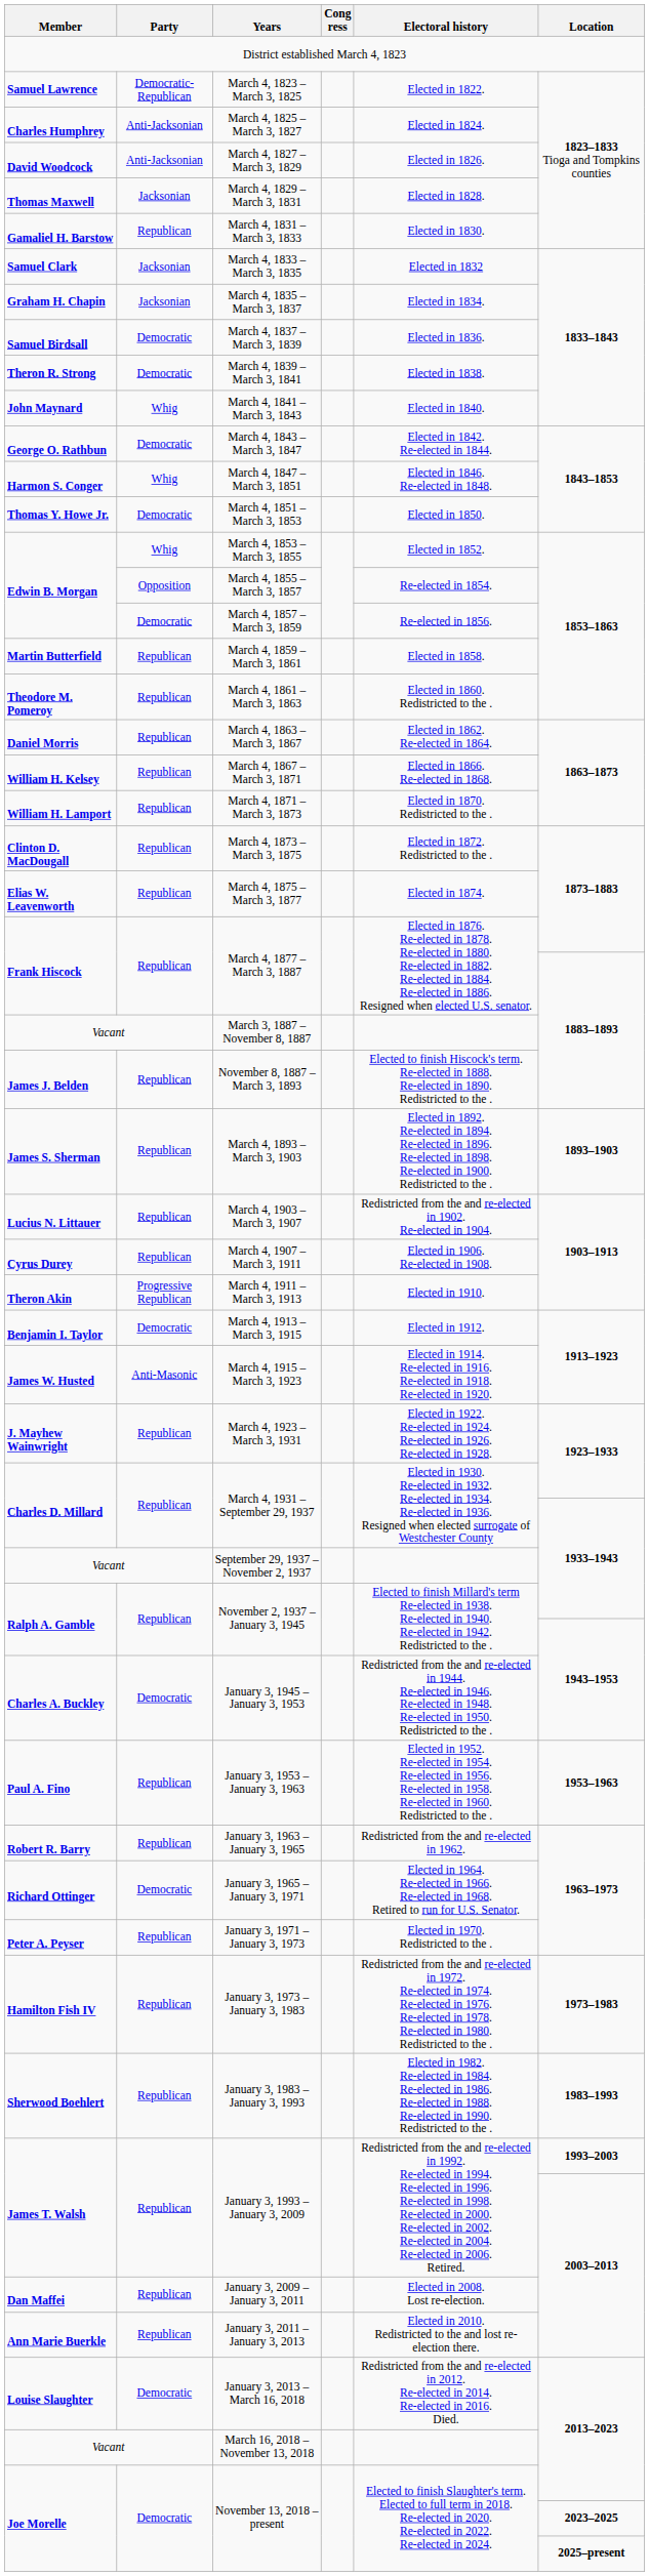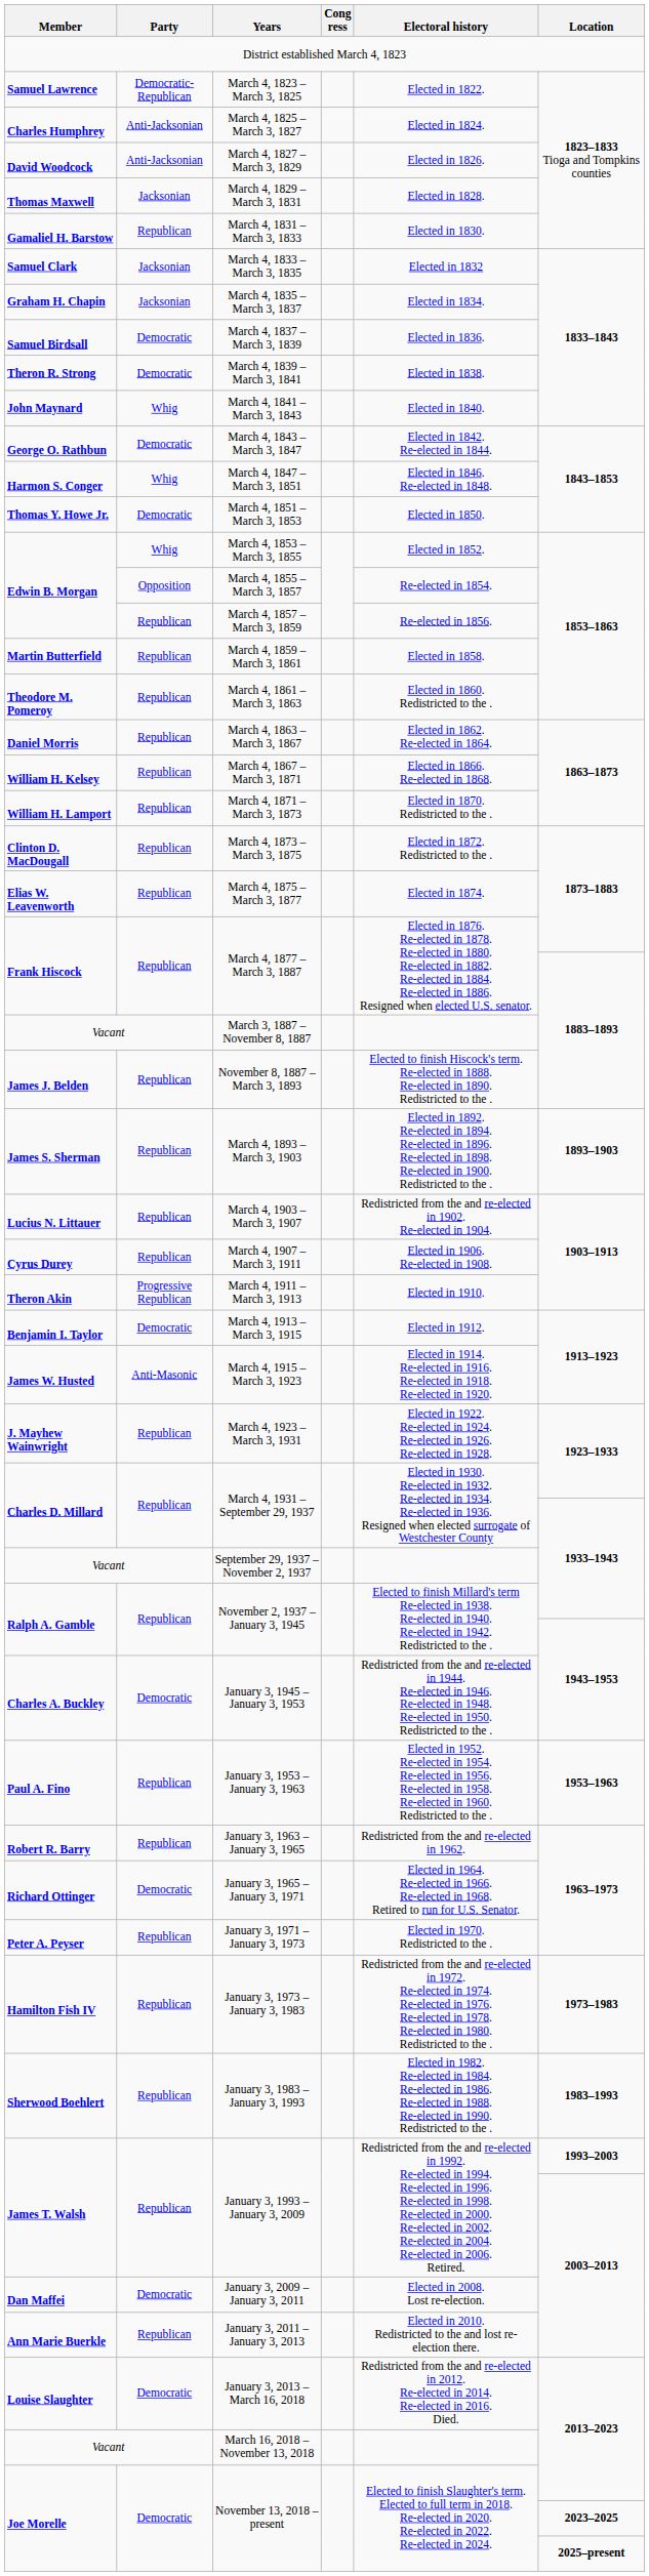 <table class=wikitable style="text-align:center">
 <tr valign=bottom>
 <th>Member</th>
 <th>Party</th>
 <th>Years</th>
 <th>Cong<br>ress</th>
 <th>Electoral history</th>
 <th>Location</th>
 </tr>
 <tr style="height:3em">
 <td colspan=6>District established March 4, 1823</td>
 </tr>
 <tr style="height:3em">
 <td align=left><strong><a href='#'>Samuel Lawrence</a></strong><br></td>
 <td><a href='#'>Democratic-Republican</a></td>
 <td nowrap>March 4, 1823 –<br>March 3, 1825</td>
 <td></td>
 <td><a href='#'>Elected in 1822</a>.<br></td>
 <td rowspan=5><strong>1823–1833</strong><br>Tioga and Tompkins counties</td>
 </tr>
 <tr style="height:3em">
 <td align=left><br><strong><a href='#'>Charles Humphrey</a></strong><br></td>
 <td><a href='#'>Anti-Jacksonian</a></td>
 <td nowrap>March 4, 1825 –<br>March 3, 1827</td>
 <td></td>
 <td><a href='#'>Elected in 1824</a>.<br></td>
 </tr>
 <tr style="height:3em">
 <td align=left><br><strong><a href='#'>David Woodcock</a></strong><br></td>
 <td><a href='#'>Anti-Jacksonian</a></td>
 <td nowrap>March 4, 1827 –<br>March 3, 1829</td>
 <td></td>
 <td><a href='#'>Elected in 1826</a>.<br></td>
 </tr>
 <tr style="height:3em">
 <td align=left><br><strong><a href='#'>Thomas Maxwell</a></strong><br></td>
 <td><a href='#'>Jacksonian</a></td>
 <td nowrap>March 4, 1829 –<br>March 3, 1831</td>
 <td></td>
 <td><a href='#'>Elected in 1828</a>.<br></td>
 </tr>
 <tr style="height:3em">
 <td align=left><br><strong><a href='#'>Gamaliel H. Barstow</a></strong><br></td>
 <td><a href='#'>Republican</a></td>
 <td nowrap>March 4, 1831 –<br>March 3, 1833</td>
 <td></td>
 <td><a href='#'>Elected in 1830</a>.<br></td>
 </tr>
 <tr style="height:3em">
 <td align=left><strong><a href='#'>Samuel Clark</a></strong><br></td>
 <td><a href='#'>Jacksonian</a></td>
 <td nowrap>March 4, 1833 –<br>March 3, 1835</td>
 <td></td>
 <td><a href='#'>Elected in 1832</a><br></td>
 <td rowspan=5><strong>1833–1843</strong><br></td>
 </tr>
 <tr style="height:3em">
 <td align=left><strong><a href='#'>Graham H. Chapin</a></strong><br></td>
 <td><a href='#'>Jacksonian</a></td>
 <td nowrap>March 4, 1835 –<br>March 3, 1837</td>
 <td></td>
 <td><a href='#'>Elected in 1834</a>.<br></td>
 </tr>
 <tr style="height:3em">
 <td align=left><br><strong><a href='#'>Samuel Birdsall</a></strong><br></td>
 <td><a href='#'>Democratic</a></td>
 <td nowrap>March 4, 1837 –<br>March 3, 1839</td>
 <td></td>
 <td><a href='#'>Elected in 1836</a>.<br></td>
 </tr>
 <tr style="height:3em">
 <td align=left><strong><a href='#'>Theron R. Strong</a></strong><br></td>
 <td><a href='#'>Democratic</a></td>
 <td nowrap>March 4, 1839 –<br>March 3, 1841</td>
 <td></td>
 <td><a href='#'>Elected in 1838</a>.<br></td>
 </tr>
 <tr style="height:3em">
 <td align=left><strong><a href='#'>John Maynard</a></strong><br></td>
 <td><a href='#'>Whig</a></td>
 <td nowrap>March 4, 1841 –<br>March 3, 1843</td>
 <td></td>
 <td><a href='#'>Elected in 1840</a>.<br></td>
 </tr>
 <tr style="height:3em">
 <td align=left><br><strong><a href='#'>George O. Rathbun</a></strong><br></td>
 <td><a href='#'>Democratic</a></td>
 <td nowrap>March 4, 1843 –<br>March 3, 1847</td>
 <td></td>
 <td><a href='#'>Elected in 1842</a>.<br><a href='#'>Re-elected in 1844</a>.<br></td>
 <td rowspan=3><strong>1843–1853</strong><br></td>
 </tr>
 <tr style="height:3em">
 <td align=left><br><strong><a href='#'>Harmon S. Conger</a></strong><br></td>
 <td><a href='#'>Whig</a></td>
 <td nowrap>March 4, 1847 –<br>March 3, 1851</td>
 <td></td>
 <td><a href='#'>Elected in 1846</a>.<br><a href='#'>Re-elected in 1848</a>.<br></td>
 </tr>
 <tr style="height:3em">
 <td align=left><strong><a href='#'>Thomas Y. Howe Jr.</a></strong><br></td>
 <td><a href='#'>Democratic</a></td>
 <td nowrap>March 4, 1851 –<br>March 3, 1853</td>
 <td></td>
 <td><a href='#'>Elected in 1850</a>.<br></td>
 </tr>
 <tr style="height:3em">
 <td nowrap rowspan=3 align=left><br><strong><a href='#'>Edwin B. Morgan</a></strong><br></td>
 <td><a href='#'>Whig</a></td>
 <td nowrap>March 4, 1853 –<br>March 3, 1855</td>
 <td rowspan=3></td>
 <td><a href='#'>Elected in 1852</a>.<br></td>
 <td rowspan=5><strong>1853–1863</strong><br></td>
 </tr>
 <tr style="height:3em">
 <td><a href='#'>Opposition</a></td>
 <td nowrap>March 4, 1855 –<br>March 3, 1857</td>
 <td><a href='#'>Re-elected in 1854</a>.<br></td>
 </tr>
 <tr style="height:3em">
-<td><a href='#'>Democratic</a></td>
+<td><a href='#'>Republican</a></td>
 <td nowrap>March 4, 1857 –<br>March 3, 1859</td>
 <td><a href='#'>Re-elected in 1856</a>.<br></td>
 </tr>
 <tr style="height:3em">
 <td align=left><strong><a href='#'>Martin Butterfield</a></strong><br></td>
 <td><a href='#'>Republican</a></td>
 <td nowrap>March 4, 1859 –<br>March 3, 1861</td>
 <td></td>
 <td><a href='#'>Elected in 1858</a>.<br></td>
 </tr>
 <tr style="height:3em">
 <td align=left><br><strong><a href='#'>Theodore M. Pomeroy</a></strong><br></td>
 <td><a href='#'>Republican</a></td>
 <td nowrap>March 4, 1861 –<br>March 3, 1863</td>
 <td></td>
 <td><a href='#'>Elected in 1860</a>.<br>Redistricted to the .</td>
 </tr>
 <tr style="height:3em">
 <td align=left><br><strong><a href='#'>Daniel Morris</a></strong><br></td>
 <td><a href='#'>Republican</a></td>
 <td nowrap>March 4, 1863 –<br>March 3, 1867</td>
 <td></td>
 <td><a href='#'>Elected in 1862</a>.<br><a href='#'>Re-elected in 1864</a>.<br></td>
 <td rowspan=3><strong>1863–1873</strong><br></td>
 </tr>
 <tr style="height:3em">
 <td align=left><br><strong><a href='#'>William H. Kelsey</a></strong><br></td>
 <td><a href='#'>Republican</a></td>
 <td nowrap>March 4, 1867 –<br>March 3, 1871</td>
 <td></td>
 <td><a href='#'>Elected in 1866</a>.<br><a href='#'>Re-elected in 1868</a>.<br></td>
 </tr>
 <tr style="height:3em">
 <td align=left><br><strong><a href='#'>William H. Lamport</a></strong><br></td>
 <td><a href='#'>Republican</a></td>
 <td nowrap>March 4, 1871 –<br>March 3, 1873</td>
 <td></td>
 <td><a href='#'>Elected in 1870</a>.<br>Redistricted to the .</td>
 </tr>
 <tr style="height:3em">
 <td align=left><br><strong><a href='#'>Clinton D. MacDougall</a></strong><br></td>
 <td><a href='#'>Republican</a></td>
 <td nowrap>March 4, 1873 –<br>March 3, 1875</td>
 <td></td>
 <td><a href='#'>Elected in 1872</a>.<br>Redistricted to the .</td>
 <td rowspan=3><strong>1873–1883</strong><br></td>
 </tr>
 <tr style="height:3em">
 <td align=left><br><strong><a href='#'>Elias W. Leavenworth</a></strong><br></td>
 <td><a href='#'>Republican</a></td>
 <td nowrap>March 4, 1875 –<br>March 3, 1877</td>
 <td></td>
 <td><a href='#'>Elected in 1874</a>.<br></td>
 </tr>
 <tr style="height:3em">
 <td rowspan=2; align=left><br><strong><a href='#'>Frank Hiscock</a></strong><br></td>
 <td rowspan=2; ><a href='#'>Republican</a></td>
 <td rowspan=2; nowrap>March 4, 1877 –<br>March 3, 1887</td>
 <td rowspan=2></td>
 <td rowspan=2><a href='#'>Elected in 1876</a>.<br><a href='#'>Re-elected in 1878</a>.<br><a href='#'>Re-elected in 1880</a>.<br><a href='#'>Re-elected in 1882</a>.<br><a href='#'>Re-elected in 1884</a>.<br><a href='#'>Re-elected in 1886</a>.<br>Resigned when <a href='#'>elected U.S. senator</a>.</td>
 </tr>
 <tr style="height:3em">
 <td rowspan=3><strong>1883–1893</strong><br></td>
 </tr>
 <tr style="height:3em">
 <td colspan=2><em>Vacant</em></td>
 <td nowrap>March 3, 1887 –<br>November 8, 1887</td>
 <td></td>
 <td></td>
 </tr>
 <tr style="height:3em">
 <td align=left><br><strong><a href='#'>James J. Belden</a></strong><br></td>
 <td><a href='#'>Republican</a></td>
 <td nowrap>November 8, 1887 –<br>March 3, 1893</td>
 <td></td>
 <td><a href='#'>Elected to finish Hiscock's term</a>.<br><a href='#'>Re-elected in 1888</a>.<br><a href='#'>Re-elected in 1890</a>.<br>Redistricted to the .</td>
 </tr>
 <tr style="height:3em">
 <td align=left><br><strong><a href='#'>James S. Sherman</a></strong><br></td>
 <td><a href='#'>Republican</a></td>
 <td nowrap>March 4, 1893 –<br>March 3, 1903</td>
 <td></td>
 <td><a href='#'>Elected in 1892</a>.<br><a href='#'>Re-elected in 1894</a>.<br><a href='#'>Re-elected in 1896</a>.<br><a href='#'>Re-elected in 1898</a>.<br><a href='#'>Re-elected in 1900</a>.<br>Redistricted to the .</td>
 <td><strong>1893–1903</strong><br></td>
 </tr>
 <tr style="height:3em">
 <td align=left><br><strong><a href='#'>Lucius N. Littauer</a></strong><br></td>
 <td><a href='#'>Republican</a></td>
 <td nowrap>March 4, 1903 –<br>March 3, 1907</td>
 <td></td>
 <td>Redistricted from the  and <a href='#'>re-elected in 1902</a>.<br><a href='#'>Re-elected in 1904</a>.<br></td>
 <td rowspan=3><strong>1903–1913</strong><br></td>
 </tr>
 <tr style="height:3em">
 <td align=left><br><strong><a href='#'>Cyrus Durey</a></strong><br></td>
 <td><a href='#'>Republican</a></td>
 <td nowrap>March 4, 1907 –<br>March 3, 1911</td>
 <td></td>
 <td><a href='#'>Elected in 1906</a>.<br><a href='#'>Re-elected in 1908</a>.<br></td>
 </tr>
 <tr style="height:3em">
 <td align=left><br><strong><a href='#'>Theron Akin</a></strong><br></td>
 <td><a href='#'>Progressive Republican</a></td>
 <td nowrap>March 4, 1911 –<br>March 3, 1913</td>
 <td></td>
 <td><a href='#'>Elected in 1910</a>.<br></td>
 </tr>
 <tr style="height:3em">
 <td align=left><br><strong><a href='#'>Benjamin I. Taylor</a></strong><br></td>
 <td><a href='#'>Democratic</a></td>
 <td nowrap>March 4, 1913 –<br>March 3, 1915</td>
 <td></td>
 <td><a href='#'>Elected in 1912</a>.<br></td>
 <td rowspan=2><strong>1913–1923</strong><br></td>
 </tr>
 <tr style="height:3em">
 <td align=left><br><strong><a href='#'>James W. Husted</a></strong><br></td>
 <td><a href='#'>Anti-Masonic</a></td>
 <td nowrap>March 4, 1915 –<br>March 3, 1923</td>
 <td></td>
 <td><a href='#'>Elected in 1914</a>.<br><a href='#'>Re-elected in 1916</a>.<br><a href='#'>Re-elected in 1918</a>.<br><a href='#'>Re-elected in 1920</a>.<br></td>
 </tr>
 <tr style="height:3em">
 <td align=left><br><strong><a href='#'>J. Mayhew Wainwright</a></strong><br></td>
 <td><a href='#'>Republican</a></td>
 <td nowrap>March 4, 1923 –<br>March 3, 1931</td>
 <td></td>
 <td><a href='#'>Elected in 1922</a>.<br><a href='#'>Re-elected in 1924</a>.<br><a href='#'>Re-elected in 1926</a>.<br><a href='#'>Re-elected in 1928</a>.<br></td>
 <td rowspan=2><strong>1923–1933</strong><br></td>
 </tr>
 <tr style="height:3em">
 <td rowspan=2; align=left><br><strong><a href='#'>Charles D. Millard</a></strong><br></td>
 <td rowspan=2; ><a href='#'>Republican</a></td>
 <td rowspan=2; nowrap>March 4, 1931 –<br>September 29, 1937</td>
 <td rowspan=2></td>
 <td rowspan=2><a href='#'>Elected in 1930</a>.<br><a href='#'>Re-elected in 1932</a>.<br><a href='#'>Re-elected in 1934</a>.<br><a href='#'>Re-elected in 1936</a>.<br>Resigned when elected <a href='#'>surrogate</a> of <a href='#'>Westchester County</a></td>
 </tr>
 <tr style="height:3em">
 <td rowspan=3><strong>1933–1943</strong><br></td>
 </tr>
 <tr style="height:3em">
 <td colspan=2><em>Vacant</em></td>
 <td nowrap>September 29, 1937 –<br>November 2, 1937</td>
 <td></td>
 <td></td>
 </tr>
 <tr style="height:3em">
 <td rowspan=2; align=left><br><strong><a href='#'>Ralph A. Gamble</a></strong><br></td>
 <td rowspan=2; ><a href='#'>Republican</a></td>
 <td rowspan=2; nowrap>November 2, 1937 –<br>January 3, 1945</td>
 <td rowspan=2></td>
 <td rowspan=2><a href='#'>Elected to finish Millard's term</a><br><a href='#'>Re-elected in 1938</a>.<br><a href='#'>Re-elected in 1940</a>.<br><a href='#'>Re-elected in 1942</a>.<br>Redistricted to the .</td>
 </tr>
 <tr style="height:3em">
 <td rowspan=2><strong>1943–1953</strong><br></td>
 </tr>
 <tr style="height:3em">
 <td align=left><br><strong><a href='#'>Charles A. Buckley</a></strong><br></td>
 <td><a href='#'>Democratic</a></td>
 <td nowrap>January 3, 1945 –<br>January 3, 1953</td>
 <td></td>
 <td>Redistricted from the  and <a href='#'>re-elected in 1944</a>.<br><a href='#'>Re-elected in 1946</a>.<br><a href='#'>Re-elected in 1948</a>.<br><a href='#'>Re-elected in 1950</a>.<br>Redistricted to the .</td>
 </tr>
 <tr style="height:3em">
 <td align=left><br><strong><a href='#'>Paul A. Fino</a></strong><br></td>
 <td><a href='#'>Republican</a></td>
 <td nowrap>January 3, 1953 –<br>January 3, 1963</td>
 <td></td>
 <td><a href='#'>Elected in 1952</a>.<br><a href='#'>Re-elected in 1954</a>.<br><a href='#'>Re-elected in 1956</a>.<br><a href='#'>Re-elected in 1958</a>.<br><a href='#'>Re-elected in 1960</a>.<br>Redistricted to the .</td>
 <td><strong>1953–1963</strong><br></td>
 </tr>
 <tr style="height:3em">
 <td align=left><br><strong><a href='#'>Robert R. Barry</a></strong><br></td>
 <td><a href='#'>Republican</a></td>
 <td nowrap>January 3, 1963 –<br>January 3, 1965</td>
 <td></td>
 <td>Redistricted from the  and <a href='#'>re-elected in 1962</a>.<br></td>
 <td rowspan=3><strong>1963–1973</strong><br></td>
 </tr>
 <tr style="height:3em">
 <td align=left><br><strong><a href='#'>Richard Ottinger</a></strong><br></td>
 <td><a href='#'>Democratic</a></td>
 <td nowrap>January 3, 1965 –<br>January 3, 1971</td>
 <td></td>
 <td><a href='#'>Elected in 1964</a>.<br><a href='#'>Re-elected in 1966</a>.<br><a href='#'>Re-elected in 1968</a>.<br>Retired to <a href='#'>run for U.S. Senator</a>.</td>
 </tr>
 <tr style="height:3em">
 <td align=left><br><strong><a href='#'>Peter A. Peyser</a></strong><br></td>
 <td><a href='#'>Republican</a></td>
 <td nowrap>January 3, 1971 –<br>January 3, 1973</td>
 <td></td>
 <td><a href='#'>Elected in 1970</a>.<br>Redistricted to the .</td>
 </tr>
 <tr style="height:3em">
 <td align=left><br><strong><a href='#'>Hamilton Fish IV</a></strong><br></td>
 <td><a href='#'>Republican</a></td>
 <td nowrap>January 3, 1973 –<br>January 3, 1983</td>
 <td></td>
 <td>Redistricted from the  and <a href='#'>re-elected in 1972</a>.<br><a href='#'>Re-elected in 1974</a>.<br><a href='#'>Re-elected in 1976</a>.<br><a href='#'>Re-elected in 1978</a>.<br><a href='#'>Re-elected in 1980</a>.<br>Redistricted to the .</td>
 <td><strong>1973–1983</strong><br></td>
 </tr>
 <tr style="height:3em">
 <td align=left><br><strong><a href='#'>Sherwood Boehlert</a></strong><br></td>
 <td><a href='#'>Republican</a></td>
 <td nowrap>January 3, 1983 –<br>January 3, 1993</td>
 <td></td>
 <td><a href='#'>Elected in 1982</a>.<br><a href='#'>Re-elected in 1984</a>.<br><a href='#'>Re-elected in 1986</a>.<br><a href='#'>Re-elected in 1988</a>.<br><a href='#'>Re-elected in 1990</a>.<br>Redistricted to the .</td>
 <td><strong>1983–1993</strong><br></td>
 </tr>
 <tr style="height:3em">
 <td rowspan=2; align=left><br><strong><a href='#'>James T. Walsh</a></strong><br></td>
 <td rowspan=2; ><a href='#'>Republican</a></td>
 <td rowspan=2; nowrap>January 3, 1993 –<br>January 3, 2009</td>
 <td rowspan=2></td>
 <td rowspan=2>Redistricted from the  and <a href='#'>re-elected in 1992</a>.<br><a href='#'>Re-elected in 1994</a>.<br><a href='#'>Re-elected in 1996</a>.<br><a href='#'>Re-elected in 1998</a>.<br><a href='#'>Re-elected in 2000</a>.<br><a href='#'>Re-elected in 2002</a>.<br><a href='#'>Re-elected in 2004</a>.<br><a href='#'>Re-elected in 2006</a>.<br>Retired.</td>
 <td><strong>1993–2003</strong><br></td>
 </tr>
 <tr style="height:3em">
 <td rowspan=3><strong>2003–2013</strong><br></td>
 </tr>
 <tr style="height:3em">
 <td align=left><br><strong><a href='#'>Dan Maffei</a></strong><br></td>
-<td><a href='#'>Republican</a></td>
+<td><a href='#'>Democratic</a></td>
 <td nowrap>January 3, 2009 –<br>January 3, 2011</td>
 <td></td>
 <td><a href='#'>Elected in 2008</a>.<br>Lost re-election.</td>
 </tr>
 <tr style="height:3em">
 <td align=left><br><strong><a href='#'>Ann Marie Buerkle</a></strong><br></td>
 <td><a href='#'>Republican</a></td>
 <td nowrap>January 3, 2011 –<br>January 3, 2013</td>
 <td></td>
 <td><a href='#'>Elected in 2010</a>.<br>Redistricted to the  and lost re-election there.</td>
 </tr>
 <tr style="height:3em">
 <td align=left><br><strong><a href='#'>Louise Slaughter</a></strong><br></td>
 <td><a href='#'>Democratic</a></td>
 <td nowrap>January 3, 2013 –<br>March 16, 2018</td>
 <td></td>
 <td>Redistricted from the  and <a href='#'>re-elected in 2012</a>.<br><a href='#'>Re-elected in 2014</a>.<br><a href='#'>Re-elected in 2016</a>.<br>Died.</td>
 <td rowspan=3><strong>2013–2023</strong><br></td>
 </tr>
 <tr style="height:3em">
 <td colspan=2><em>Vacant</em></td>
 <td nowrap>March 16, 2018 –<br>November 13, 2018</td>
 <td></td>
 <td></td>
 </tr>
 <tr style="height:3em">
 <td rowspan=3 align=left><br><strong><a href='#'>Joe Morelle</a></strong><br></td>
 <td rowspan=3 ><a href='#'>Democratic</a></td>
 <td rowspan=3 nowrap>November 13, 2018 –<br>present</td>
 <td rowspan=3></td>
 <td rowspan=3><a href='#'>Elected to finish Slaughter's term</a>.<br><a href='#'>Elected to full term in 2018</a>.<br><a href='#'>Re-elected in 2020</a>.<br><a href='#'>Re-elected in 2022</a>.<br><a href='#'>Re-elected in 2024</a>.</td>
 </tr>
 <tr style="height:3em">
 <td><strong>2023–2025</strong><br></td>
 </tr>
 <tr style="height:3em">
 <td><strong>2025–present</strong><br></td>
 </tr>
 </table>
